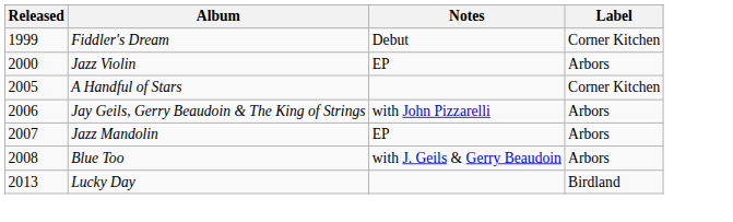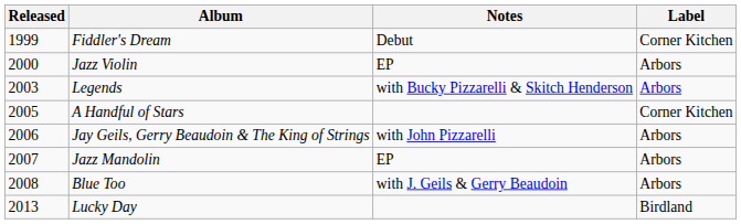 <table class="wikitable">
 <tr>
 <th>Released</th>
 <th>Album</th>
 <th>Notes</th>
 <th>Label</th>
 </tr>
 <tr>
 <td>1999</td>
 <td><em>Fiddler's Dream</em></td>
 <td>Debut</td>
 <td>Corner Kitchen</td>
 </tr>
 <tr>
 <td>2000</td>
 <td><em>Jazz Violin</em></td>
 <td>EP</td>
 <td>Arbors</td>
+</tr>
+<tr>
+<td>2003</td>
+<td><em>Legends</em></td>
+<td>with <a href='#'>Bucky Pizzarelli</a> & <a href='#'>Skitch Henderson</a></td>
+<td><a href='#'>Arbors</a></td>
 </tr>
 <tr>
 <td>2005</td>
 <td><em>A Handful of Stars</em></td>
 <td></td>
 <td>Corner Kitchen</td>
 </tr>
 <tr>
 <td>2006</td>
 <td><em>Jay Geils, Gerry Beaudoin & The King of Strings</em></td>
 <td>with <a href='#'>John Pizzarelli</a></td>
 <td>Arbors</td>
 </tr>
 <tr>
 <td>2007</td>
 <td><em>Jazz Mandolin</em></td>
 <td>EP</td>
 <td>Arbors</td>
 </tr>
 <tr>
 <td>2008</td>
 <td><em>Blue Too</em></td>
 <td>with <a href='#'>J. Geils</a> & <a href='#'>Gerry Beaudoin</a></td>
 <td>Arbors</td>
 </tr>
 <tr>
 <td>2013</td>
 <td><em>Lucky Day</em></td>
 <td></td>
 <td>Birdland</td>
 </tr>
 </table>
